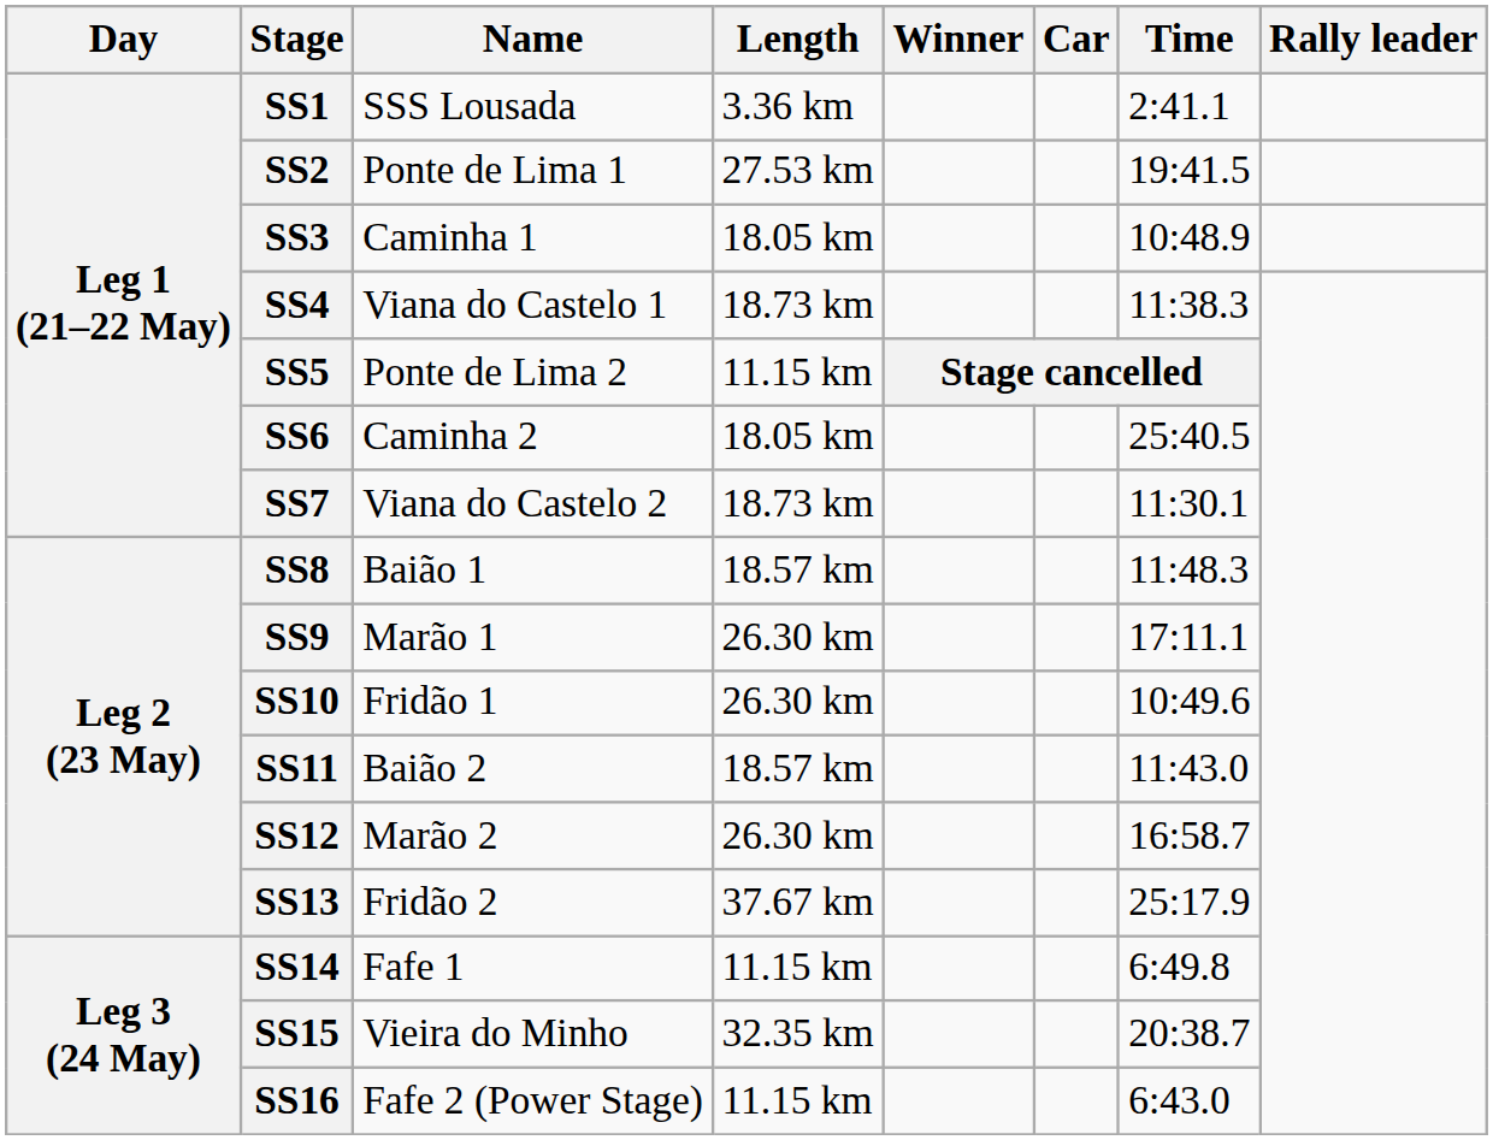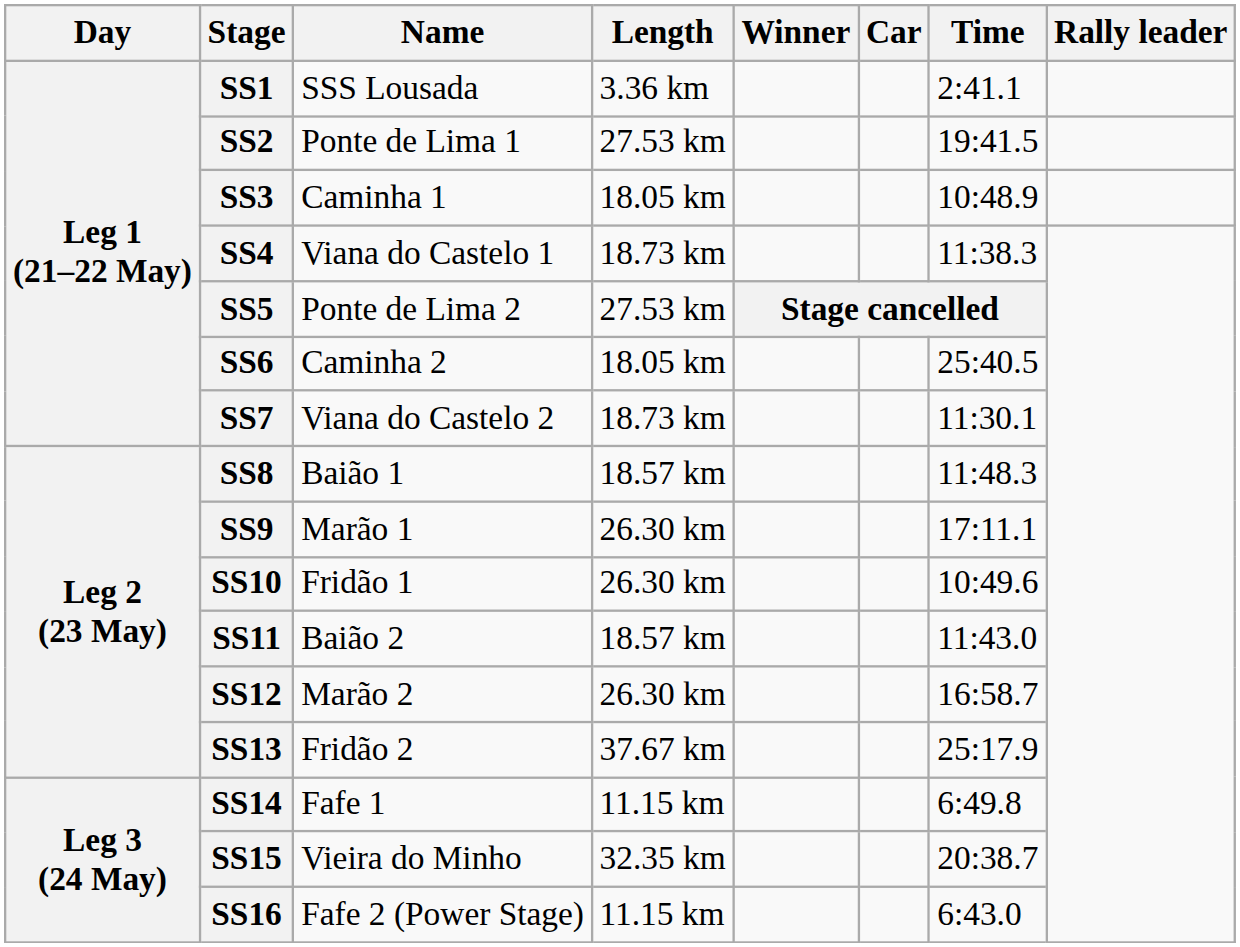 <table class="wikitable" style="text-align: left; font-size: 90%; max-width: 950px;">
 <tr>
 <th>Day</th>
 <th>Stage</th>
 <th>Name</th>
 <th>Length</th>
 <th>Winner</th>
 <th>Car</th>
 <th>Time</th>
 <th>Rally leader</th>
 </tr>
 <tr>
 <th rowspan=7>Leg 1<br>(21–22 May)</th>
 <th>SS1</th>
 <td>SSS Lousada</td>
 <td>3.36 km</td>
 <td></td>
 <td></td>
 <td>2:41.1</td>
 <td></td>
 </tr>
 <tr>
 <th>SS2</th>
 <td>Ponte de Lima 1</td>
 <td>27.53 km</td>
 <td></td>
 <td></td>
 <td>19:41.5</td>
 <td></td>
 </tr>
 <tr>
 <th>SS3</th>
 <td>Caminha 1</td>
 <td>18.05 km</td>
 <td></td>
 <td></td>
 <td>10:48.9</td>
 <td></td>
 </tr>
 <tr>
 <th>SS4</th>
 <td>Viana do Castelo 1</td>
 <td>18.73 km</td>
 <td></td>
 <td></td>
 <td>11:38.3</td>
 <td rowspan="13"></td>
 </tr>
 <tr>
 <th>SS5</th>
 <td>Ponte de Lima 2</td>
-<td>11.15 km</td>
+<td>27.53 km</td>
 <th colspan="3">Stage cancelled</th>
 </tr>
 <tr>
 <th>SS6</th>
 <td>Caminha 2</td>
 <td>18.05 km</td>
 <td></td>
 <td></td>
 <td>25:40.5</td>
 </tr>
 <tr>
 <th>SS7</th>
 <td>Viana do Castelo 2</td>
 <td>18.73 km</td>
 <td></td>
 <td></td>
 <td>11:30.1</td>
 </tr>
 <tr>
 <th rowspan=6>Leg 2<br>(23 May)</th>
 <th>SS8</th>
 <td>Baião 1</td>
 <td>18.57 km</td>
 <td></td>
 <td></td>
 <td>11:48.3</td>
 </tr>
 <tr>
 <th>SS9</th>
 <td>Marão 1</td>
 <td>26.30 km</td>
 <td></td>
 <td></td>
 <td>17:11.1</td>
 </tr>
 <tr>
 <th>SS10</th>
 <td>Fridão 1</td>
 <td>26.30 km</td>
 <td></td>
 <td></td>
 <td>10:49.6</td>
 </tr>
 <tr>
 <th>SS11</th>
 <td>Baião 2</td>
 <td>18.57 km</td>
 <td></td>
 <td></td>
 <td>11:43.0</td>
 </tr>
 <tr>
 <th>SS12</th>
 <td>Marão 2</td>
 <td>26.30 km</td>
 <td></td>
 <td></td>
 <td>16:58.7</td>
 </tr>
 <tr>
 <th>SS13</th>
 <td>Fridão 2</td>
 <td>37.67 km</td>
 <td></td>
 <td></td>
 <td>25:17.9</td>
 </tr>
 <tr>
 <th rowspan=3>Leg 3<br>(24 May)</th>
 <th>SS14</th>
 <td>Fafe 1</td>
 <td>11.15 km</td>
 <td></td>
 <td></td>
 <td>6:49.8</td>
 </tr>
 <tr>
 <th>SS15</th>
 <td>Vieira do Minho</td>
 <td>32.35 km</td>
 <td></td>
 <td></td>
 <td>20:38.7</td>
 </tr>
 <tr>
 <th>SS16</th>
 <td>Fafe 2 (Power Stage)</td>
 <td>11.15 km</td>
 <td></td>
 <td></td>
 <td>6:43.0</td>
 </tr>
 </table>
